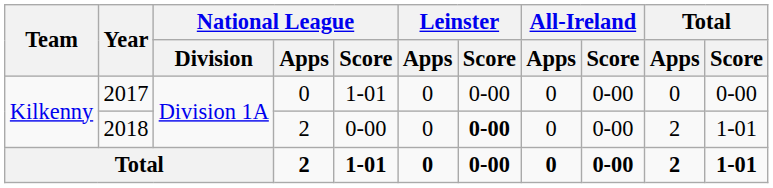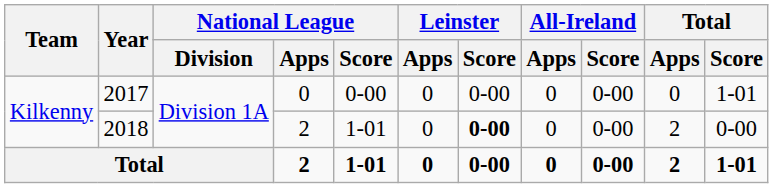 <table class="wikitable" style="text-align:center">
 <tr>
 <th rowspan="2">Team</th>
 <th rowspan="2">Year</th>
 <th colspan="3"><a href='#'>National League</a></th>
 <th colspan="2"><a href='#'>Leinster</a></th>
 <th colspan="2"><a href='#'>All-Ireland</a></th>
 <th colspan="2">Total</th>
 </tr>
 <tr>
 <th>Division</th>
 <th>Apps</th>
 <th>Score</th>
 <th>Apps</th>
 <th>Score</th>
 <th>Apps</th>
 <th>Score</th>
 <th>Apps</th>
 <th>Score</th>
 </tr>
 <tr>
 <td rowspan="2"><a href='#'>Kilkenny</a></td>
 <td>2017</td>
 <td rowspan="2"><a href='#'>Division 1A</a></td>
 <td>0</td>
-<td>1-01</td>
+<td>0-00</td>
 <td>0</td>
 <td>0-00</td>
 <td>0</td>
 <td>0-00</td>
 <td>0</td>
-<td>0-00</td>
+<td>1-01</td>
 </tr>
 <tr>
 <td>2018</td>
 <td>2</td>
-<td>0-00</td>
+<td>1-01</td>
 <td>0</td>
 <td><strong>0-00</strong></td>
 <td>0</td>
 <td>0-00</td>
 <td>2</td>
-<td>1-01</td>
+<td>0-00</td>
 </tr>
 <tr>
 <th colspan="3">Total</th>
 <td><strong>2</strong></td>
 <td><strong>1-01</strong></td>
 <td><strong>0</strong></td>
 <td><strong>0-00</strong></td>
 <td><strong>0</strong></td>
 <td><strong>0-00</strong></td>
 <td><strong>2</strong></td>
 <td><strong>1-01</strong></td>
 </tr>
 </table>
